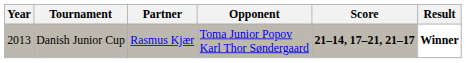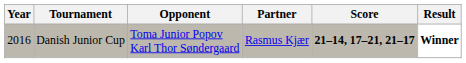 <table class="sortable wikitable" style="font-size: 90%;">
 <tr>
 <th>Year</th>
 <th>Tournament</th>
+<th>Opponent</th>
 <th>Partner</th>
-<th>Opponent</th>
 <th>Score</th>
 <th>Result</th>
 </tr>
 <tr style="background:#BDB8AD">
-<td align="center">2013</td>
+<td align="center">2016</td>
 <td align="left">Danish Junior Cup</td>
+<td align="left"> <a href='#'>Toma Junior Popov</a><br> <a href='#'>Karl Thor Søndergaard</a></td>
 <td align="left"> <a href='#'>Rasmus Kjær</a></td>
-<td align="left"> <a href='#'>Toma Junior Popov</a><br> <a href='#'>Karl Thor Søndergaard</a></td>
 <td align="left"><strong>21–14, 17–21, 21–17</strong></td>
 <td style="text-align:left; background:white"> <strong>Winner</strong></td>
 </tr>
 </table>
